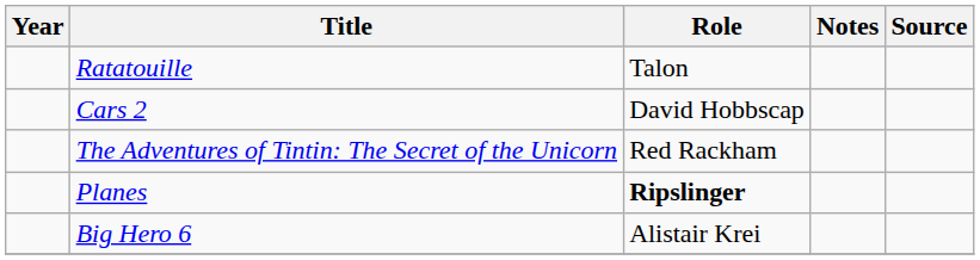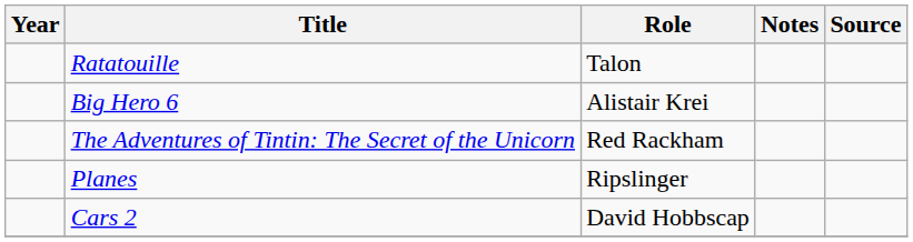 <table class="wikitable sortable plainrowheaders">
 <tr>
 <th>Year</th>
 <th>Title</th>
 <th>Role</th>
 <th class="unsortable">Notes</th>
 <th class="unsortable">Source</th>
 </tr>
 <tr>
 <td></td>
 <td><em><a href='#'>Ratatouille</a></em></td>
 <td>Talon</td>
 <td></td>
 <td></td>
 </tr>
 <tr>
 <td></td>
-<td><em><a href='#'>Cars 2</a></em></td>
-<td>David Hobbscap</td>
+<td><em><a href='#'>Big Hero 6</a></em></td>
+<td>Alistair Krei</td>
 <td></td>
 <td></td>
 </tr>
 <tr>
 <td></td>
 <td><em><a href='#'>The Adventures of Tintin: The Secret of the Unicorn</a></em></td>
 <td>Red Rackham</td>
 <td></td>
 <td></td>
 </tr>
 <tr>
 <td></td>
 <td><em><a href='#'>Planes</a></em></td>
-<td><strong>Ripslinger</strong></td>
+<td>Ripslinger</td>
 <td></td>
 <td></td>
 </tr>
 <tr>
 <td></td>
-<td><em><a href='#'>Big Hero 6</a></em></td>
-<td>Alistair Krei</td>
+<td><em><a href='#'>Cars 2</a></em></td>
+<td>David Hobbscap</td>
 <td></td>
 <td></td>
 </tr>
 <tr>
 </tr>
 </table>
